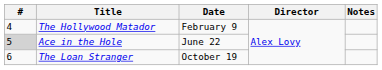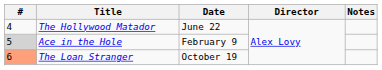 <table class="wikitable">
 <tr>
 <th style="width:3em">#</th>
 <th style="width:15em">Title</th>
 <th style="width:7em">Date</th>
 <th style="width:10em">Director</th>
 <th>Notes</th>
 </tr>
 <tr>
 <td>4</td>
 <td><em><a href='#'>The Hollywood Matador</a></em></td>
-<td>February 9</td>
+<td>June 22</td>
 <td rowspan="3"><a href='#'>Alex Lovy</a></td>
 <td></td>
 </tr>
 <tr>
 <td style="background: lightgrey;">5</td>
 <td><em><a href='#'>Ace in the Hole</a></em></td>
-<td>June 22</td>
+<td>February 9</td>
 <td></td>
 </tr>
 <tr>
-<td>6</td>
+<td style="background: lightsalmon;">6</td>
 <td><em><a href='#'>The Loan Stranger</a></em></td>
 <td>October 19</td>
 <td></td>
 </tr>
 </table>
